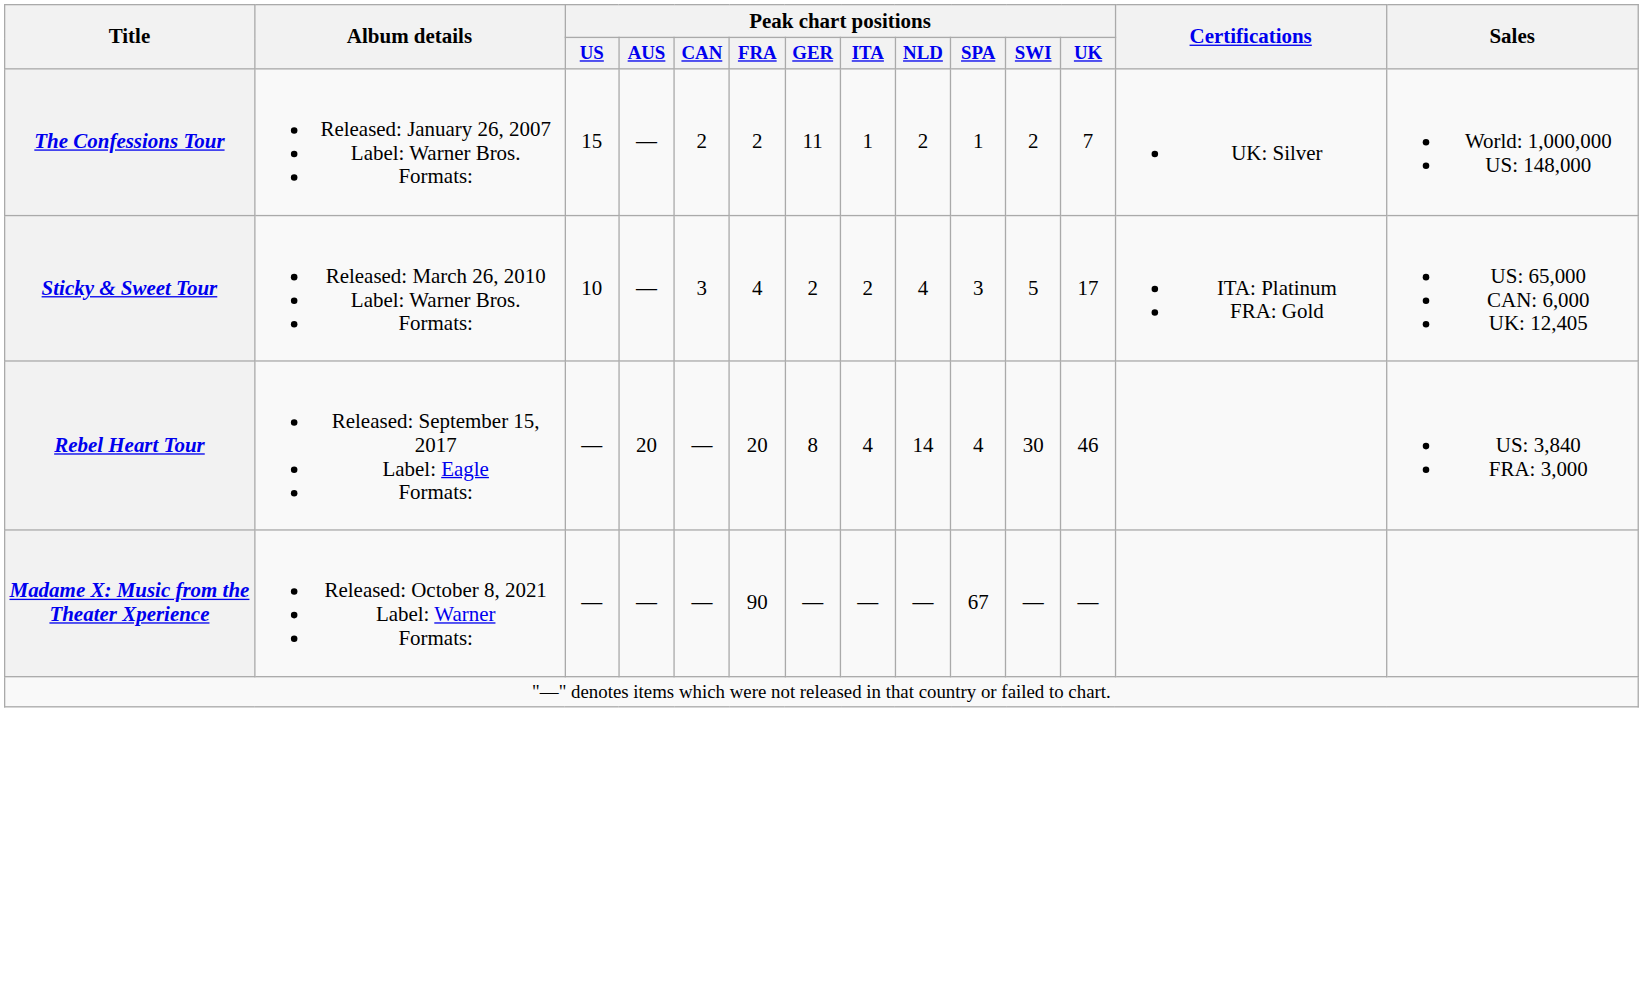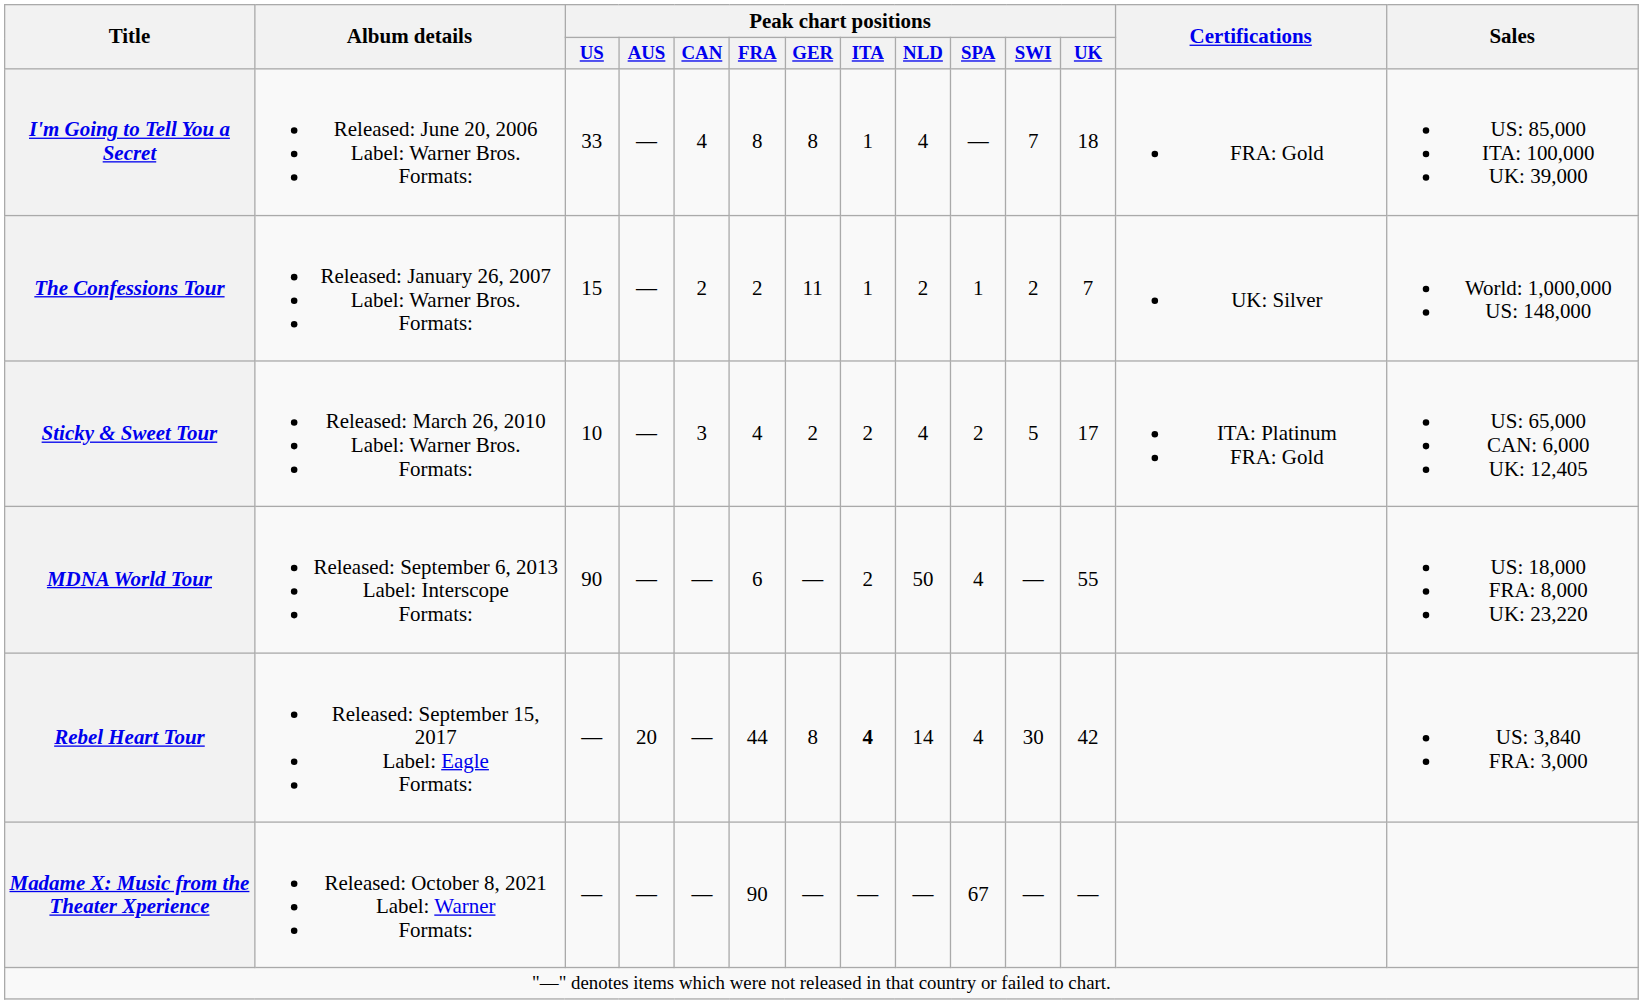 <table class="wikitable plainrowheaders" style="text-align:center;" border="1">
 <tr>
 <th scope="col" rowspan="2" style="width:12em;">Title</th>
 <th scope="col" rowspan="2" style="width:15em;">Album details</th>
 <th scope="col" colspan="10">Peak chart positions</th>
 <th scope="col" rowspan="2" style="width:13em;"><a href='#'>Certifications</a></th>
 <th scope="col" rowspan="2" style="width:12em;">Sales</th>
 </tr>
 <tr>
 <th scope="col" style="width:2.5em;font-size:90%;"><a href='#'>US</a><br></th>
 <th scope="col" style="width:2.5em;font-size:90%;"><a href='#'>AUS</a><br></th>
 <th scope="col" style="width:2.5em;font-size:90%;"><a href='#'>CAN</a><br></th>
 <th scope="col" style="width:2.5em;font-size:90%;"><a href='#'>FRA</a><br></th>
 <th scope="col" style="width:2.5em;font-size:90%;"><a href='#'>GER</a><br></th>
 <th scope="col" style="width:2.5em;font-size:90%;"><a href='#'>ITA</a><br></th>
 <th scope="col" style="width:2.5em;font-size:90%;"><a href='#'>NLD</a><br></th>
 <th scope="col" style="width:2.5em;font-size:90%;"><a href='#'>SPA</a><br></th>
 <th scope="col" style="width:2.5em;font-size:90%;"><a href='#'>SWI</a><br></th>
 <th scope="col" style="width:2.5em;font-size:90%;"><a href='#'>UK</a><br></th>
+</tr>
+<tr>
+<th scope="row"><em><a href='#'>I'm Going to Tell You a Secret</a></em></th>
+<td><br><ul><li>Released: June 20, 2006</li><li>Label: Warner Bros.</li><li>Formats: </li></ul></td>
+<td>33</td>
+<td>—</td>
+<td>4</td>
+<td>8</td>
+<td>8</td>
+<td>1</td>
+<td>4</td>
+<td>—</td>
+<td>7</td>
+<td>18</td>
+<td><br><ul><li>FRA: Gold</li></ul></td>
+<td><br><ul><li>US: 85,000</li><li>ITA: 100,000</li><li>UK: 39,000</li></ul></td>
 </tr>
 <tr>
 <th scope="row"><em><a href='#'>The Confessions Tour</a></em></th>
 <td><br><ul><li>Released: January 26, 2007</li><li>Label: Warner Bros.</li><li>Formats: </li></ul></td>
 <td>15</td>
 <td>—</td>
 <td>2</td>
 <td>2</td>
 <td>11</td>
 <td>1</td>
 <td>2</td>
 <td>1</td>
 <td>2</td>
 <td>7</td>
 <td><br><ul><li>UK: Silver</li></ul></td>
 <td><br><ul><li>World: 1,000,000</li><li>US: 148,000</li></ul></td>
 </tr>
 <tr>
 <th scope="row"><em><a href='#'>Sticky & Sweet Tour</a></em></th>
 <td><br><ul><li>Released: March 26, 2010</li><li>Label: Warner Bros.</li><li>Formats: </li></ul></td>
 <td>10</td>
 <td>—</td>
 <td>3</td>
 <td>4</td>
 <td>2</td>
 <td>2</td>
 <td>4</td>
-<td>3</td>
+<td>2</td>
 <td>5</td>
 <td>17</td>
 <td><br><ul><li>ITA: Platinum</li><li>FRA: Gold</li></ul></td>
 <td><br><ul><li>US: 65,000</li><li>CAN: 6,000</li><li>UK: 12,405</li></ul></td>
+</tr>
+<tr>
+<th scope="row"><em><a href='#'>MDNA World Tour</a></em></th>
+<td><br><ul><li>Released: September 6, 2013</li><li>Label: Interscope</li><li>Formats: </li></ul></td>
+<td>90</td>
+<td>—</td>
+<td>—</td>
+<td>6</td>
+<td>—</td>
+<td>2</td>
+<td>50</td>
+<td>4</td>
+<td>—</td>
+<td>55</td>
+<td><br></td>
+<td><br><ul><li>US: 18,000</li><li>FRA: 8,000</li><li>UK: 23,220</li></ul></td>
 </tr>
 <tr>
 <th scope="row"><em><a href='#'>Rebel Heart Tour</a></em></th>
 <td><br><ul><li>Released: September 15, 2017</li><li>Label: <a href='#'>Eagle</a></li><li>Formats: </li></ul></td>
 <td>—</td>
 <td>20</td>
 <td>—</td>
-<td>20</td>
+<td>44</td>
 <td>8</td>
-<td>4</td>
+<td><strong>4</strong></td>
 <td>14</td>
 <td>4</td>
 <td>30</td>
-<td>46</td>
+<td>42</td>
 <td></td>
 <td><br><ul><li>US: 3,840</li><li>FRA: 3,000</li></ul></td>
 </tr>
 <tr>
 <th scope="row"><em><a href='#'>Madame X: Music from the Theater Xperience</a></em></th>
 <td><br><ul><li>Released: October 8, 2021</li><li>Label: <a href='#'>Warner</a></li><li>Formats: </li></ul></td>
 <td>—</td>
 <td>—</td>
 <td>—</td>
 <td>90</td>
 <td>—</td>
 <td>—</td>
 <td>—</td>
 <td>67</td>
 <td>—</td>
 <td>—</td>
 <td></td>
 <td></td>
 </tr>
 <tr>
 <td colspan="14" align="center" style="font-size:90%;">"—" denotes items which were not released in that country or failed to chart.</td>
 </tr>
 </table>
